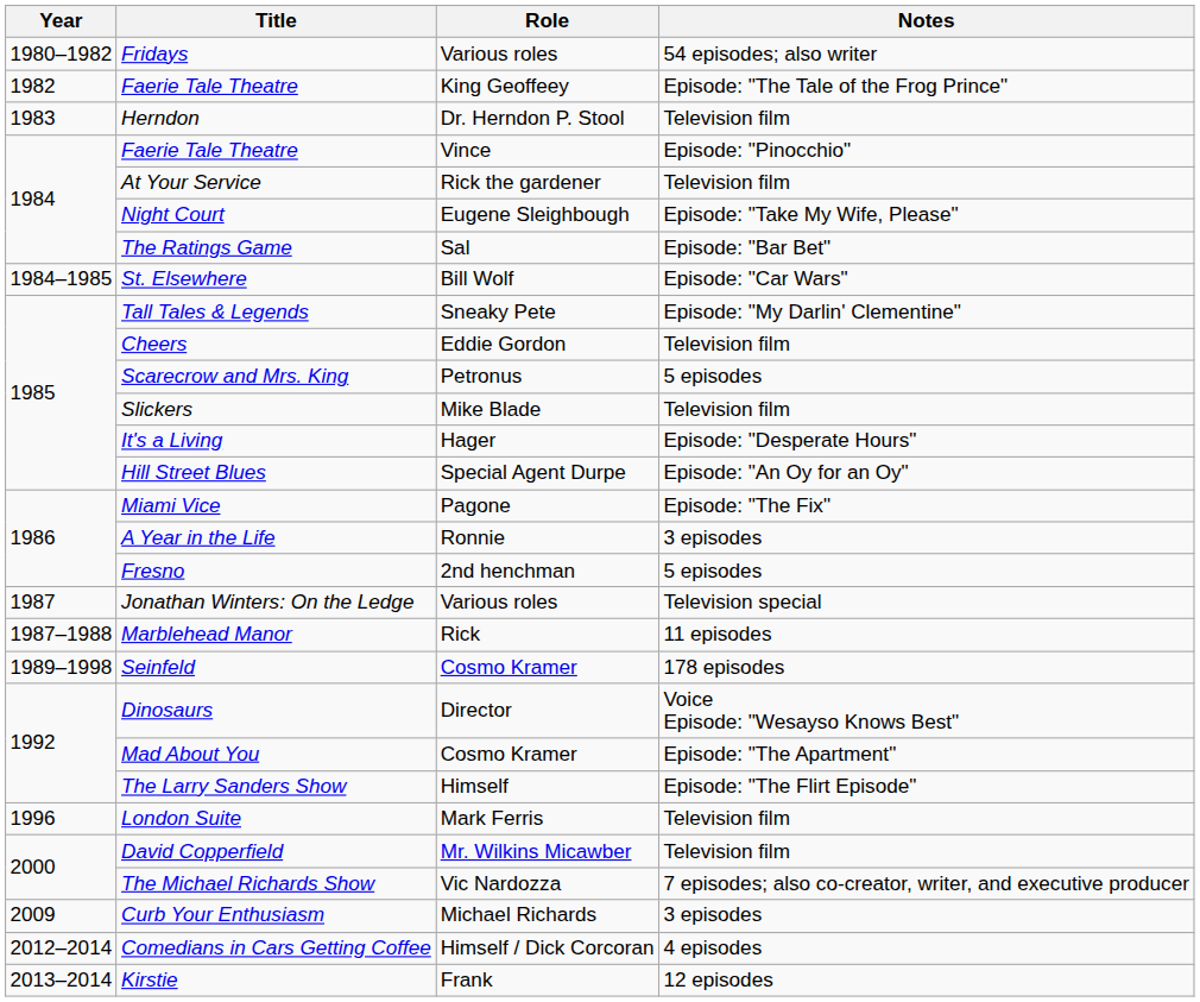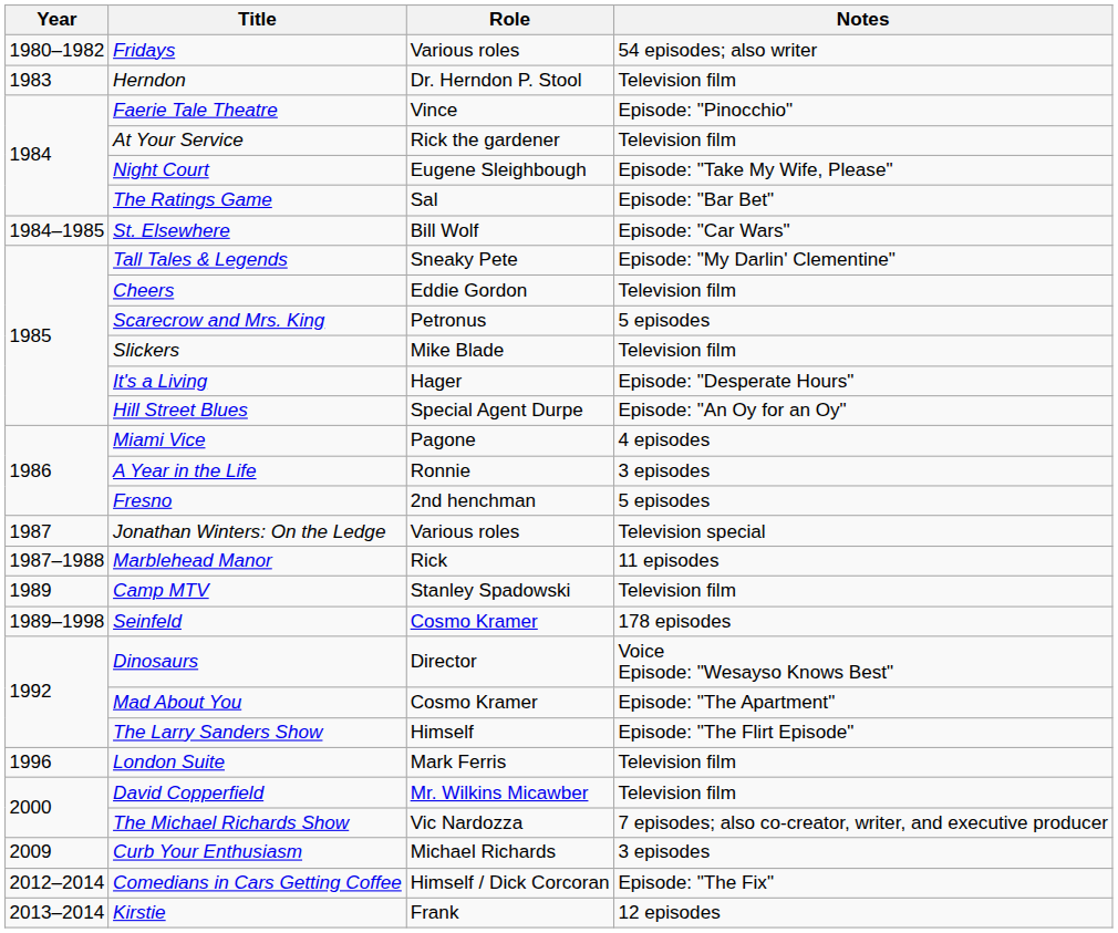 <table class="wikitable sortable">
 <tr>
 <th>Year</th>
 <th>Title</th>
 <th>Role</th>
 <th class="unsortable">Notes</th>
 </tr>
 <tr>
 <td>1980–1982</td>
 <td><em><a href='#'>Fridays</a></em></td>
 <td>Various roles</td>
 <td>54 episodes; also writer</td>
-</tr>
-<tr>
-<td>1982</td>
-<td><em><a href='#'>Faerie Tale Theatre</a></em></td>
-<td>King Geoffeey</td>
-<td>Episode: "The Tale of the Frog Prince"</td>
 </tr>
 <tr>
 <td>1983</td>
 <td><em>Herndon</em></td>
 <td>Dr. Herndon P. Stool</td>
 <td>Television film</td>
 </tr>
 <tr>
 <td rowspan=4>1984</td>
 <td><em><a href='#'>Faerie Tale Theatre</a></em></td>
 <td>Vince</td>
 <td>Episode: "Pinocchio"</td>
 </tr>
 <tr>
 <td><em>At Your Service</em></td>
 <td>Rick the gardener</td>
 <td>Television film</td>
 </tr>
 <tr>
 <td><em><a href='#'>Night Court</a></em></td>
 <td>Eugene Sleighbough</td>
 <td>Episode: "Take My Wife, Please"</td>
 </tr>
 <tr>
 <td><em><a href='#'>The Ratings Game</a></em></td>
 <td>Sal</td>
 <td>Episode: "Bar Bet"</td>
 </tr>
 <tr>
 <td>1984–1985</td>
 <td><em><a href='#'>St. Elsewhere</a></em></td>
 <td>Bill Wolf</td>
 <td>Episode: "Car Wars"</td>
 </tr>
 <tr>
 <td rowspan=6>1985</td>
 <td><em><a href='#'>Tall Tales & Legends</a></em></td>
 <td>Sneaky Pete</td>
 <td>Episode: "My Darlin' Clementine"</td>
 </tr>
 <tr>
 <td><em><a href='#'>Cheers</a></em></td>
 <td>Eddie Gordon</td>
 <td>Television film</td>
 </tr>
 <tr>
 <td><em><a href='#'>Scarecrow and Mrs. King</a></em></td>
 <td>Petronus</td>
 <td>5 episodes</td>
 </tr>
 <tr>
 <td><em>Slickers</em></td>
 <td>Mike Blade</td>
 <td>Television film</td>
 </tr>
 <tr>
 <td><em><a href='#'>It's a Living</a></em></td>
 <td>Hager</td>
 <td>Episode: "Desperate Hours"</td>
 </tr>
 <tr>
 <td><em><a href='#'>Hill Street Blues</a></em></td>
 <td>Special Agent Durpe</td>
 <td>Episode: "An Oy for an Oy"</td>
 </tr>
 <tr>
 <td rowspan=3>1986</td>
 <td><em><a href='#'>Miami Vice</a></em></td>
 <td>Pagone</td>
-<td>Episode: "The Fix"</td>
+<td>4 episodes</td>
 </tr>
 <tr>
 <td><em><a href='#'>A Year in the Life</a></em></td>
 <td>Ronnie</td>
 <td>3 episodes</td>
 </tr>
 <tr>
 <td><em><a href='#'>Fresno</a></em></td>
 <td>2nd henchman</td>
 <td>5 episodes</td>
 </tr>
 <tr>
 <td>1987</td>
 <td><em>Jonathan Winters: On the Ledge</em></td>
 <td>Various roles</td>
 <td>Television special</td>
 </tr>
 <tr>
 <td>1987–1988</td>
 <td><em><a href='#'>Marblehead Manor</a></em></td>
 <td>Rick</td>
 <td>11 episodes</td>
+</tr>
+<tr>
+<td>1989</td>
+<td><em><a href='#'>Camp MTV</a></em></td>
+<td>Stanley Spadowski</td>
+<td>Television film</td>
 </tr>
 <tr>
 <td>1989–1998</td>
 <td><em><a href='#'>Seinfeld</a></em></td>
 <td><a href='#'>Cosmo Kramer</a></td>
 <td Main role; 178 episodes>178 episodes</td>
 </tr>
 <tr>
 <td rowspan=3>1992</td>
 <td><em><a href='#'>Dinosaurs</a></em></td>
 <td>Director</td>
 <td>Voice<br>Episode: "Wesayso Knows Best"</td>
 </tr>
 <tr>
 <td><em><a href='#'>Mad About You</a></em></td>
 <td>Cosmo Kramer</td>
 <td>Episode: "The Apartment"</td>
 </tr>
 <tr>
 <td><em><a href='#'>The Larry Sanders Show</a></em></td>
 <td>Himself</td>
 <td>Episode: "The Flirt Episode"</td>
 </tr>
 <tr>
 <td>1996</td>
 <td><em><a href='#'>London Suite</a></em></td>
 <td>Mark Ferris</td>
 <td>Television film</td>
 </tr>
 <tr>
 <td rowspan=2>2000</td>
 <td><em><a href='#'>David Copperfield</a></em></td>
 <td><a href='#'>Mr. Wilkins Micawber</a></td>
 <td>Television film</td>
 </tr>
 <tr>
 <td><em><a href='#'>The Michael Richards Show</a></em></td>
 <td>Vic Nardozza</td>
 <td>7 episodes; also co-creator, writer, and executive producer</td>
 </tr>
 <tr>
 <td>2009</td>
 <td><em><a href='#'>Curb Your Enthusiasm</a></em></td>
 <td>Michael Richards</td>
 <td>3 episodes</td>
 </tr>
 <tr>
 <td>2012–2014</td>
 <td><em><a href='#'>Comedians in Cars Getting Coffee</a></em></td>
 <td>Himself / Dick Corcoran</td>
-<td>4 episodes</td>
+<td>Episode: "The Fix"</td>
 </tr>
 <tr>
 <td>2013–2014</td>
 <td><em><a href='#'>Kirstie</a></em></td>
 <td>Frank</td>
 <td>12 episodes</td>
 </tr>
 </table>
